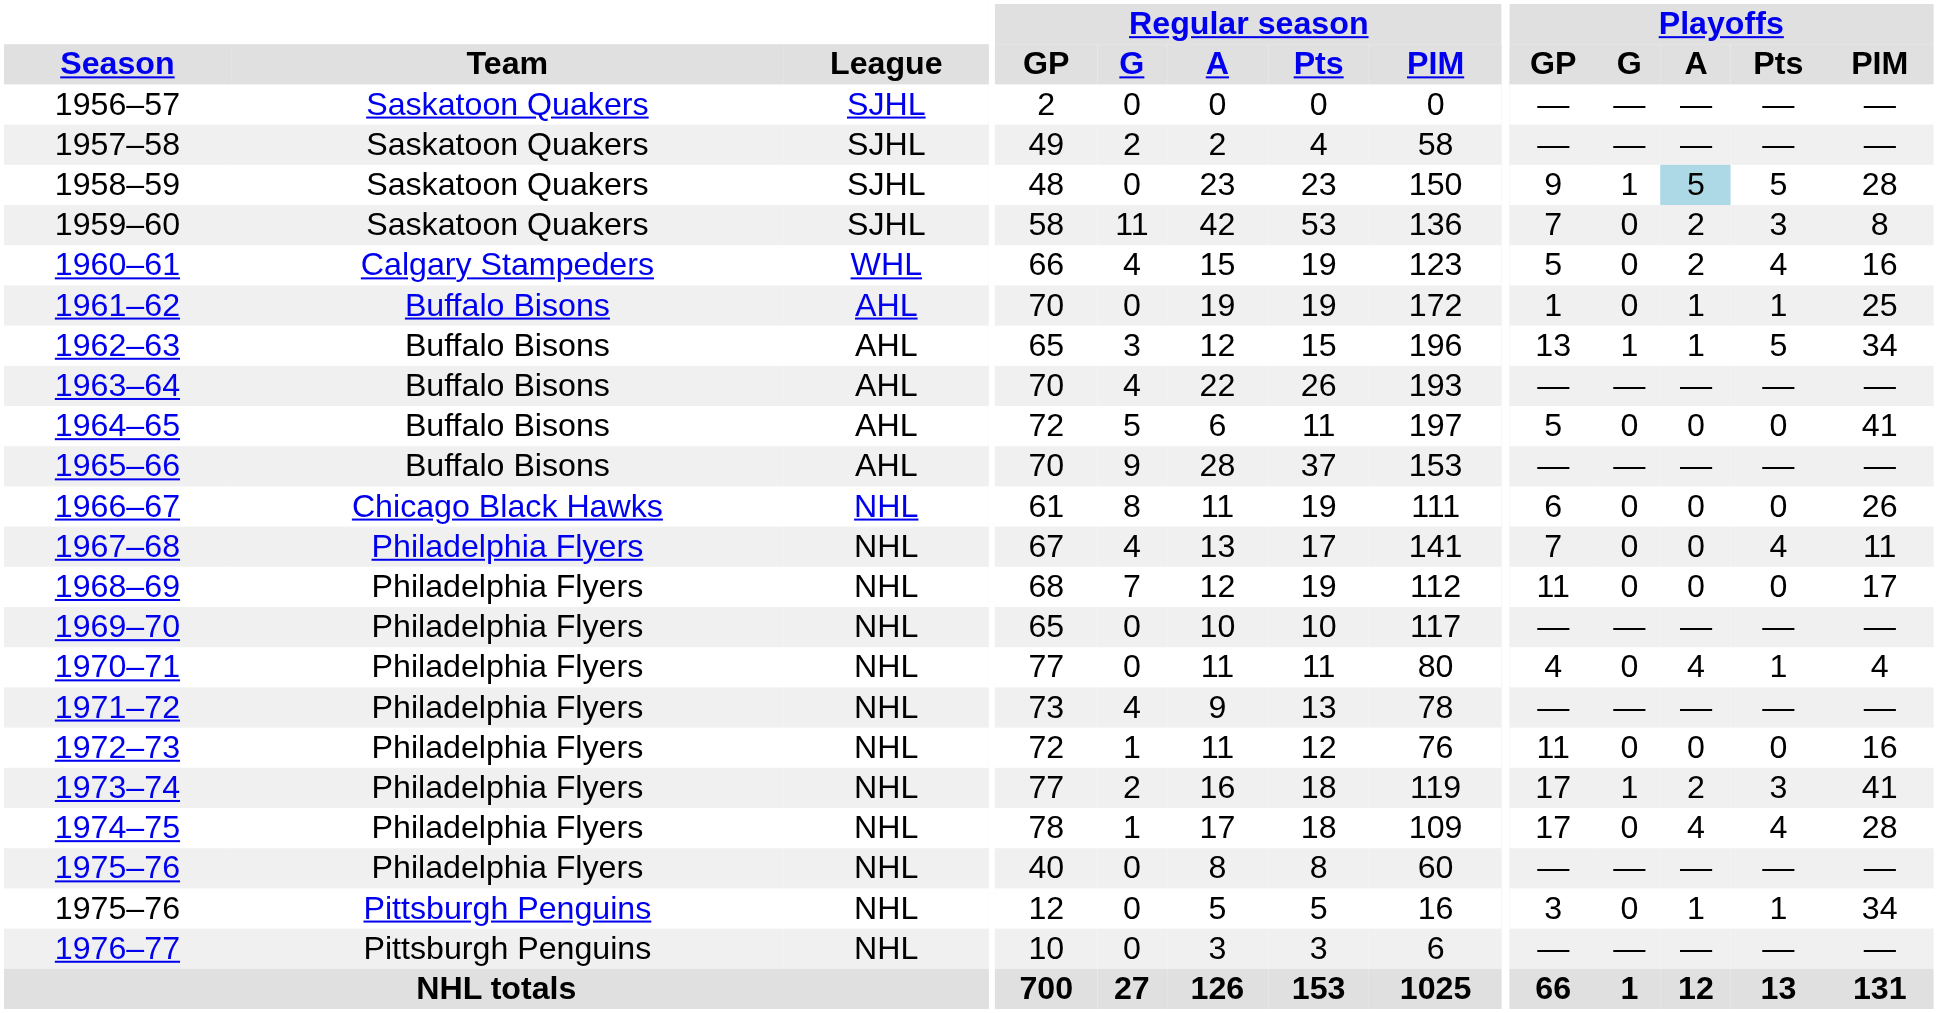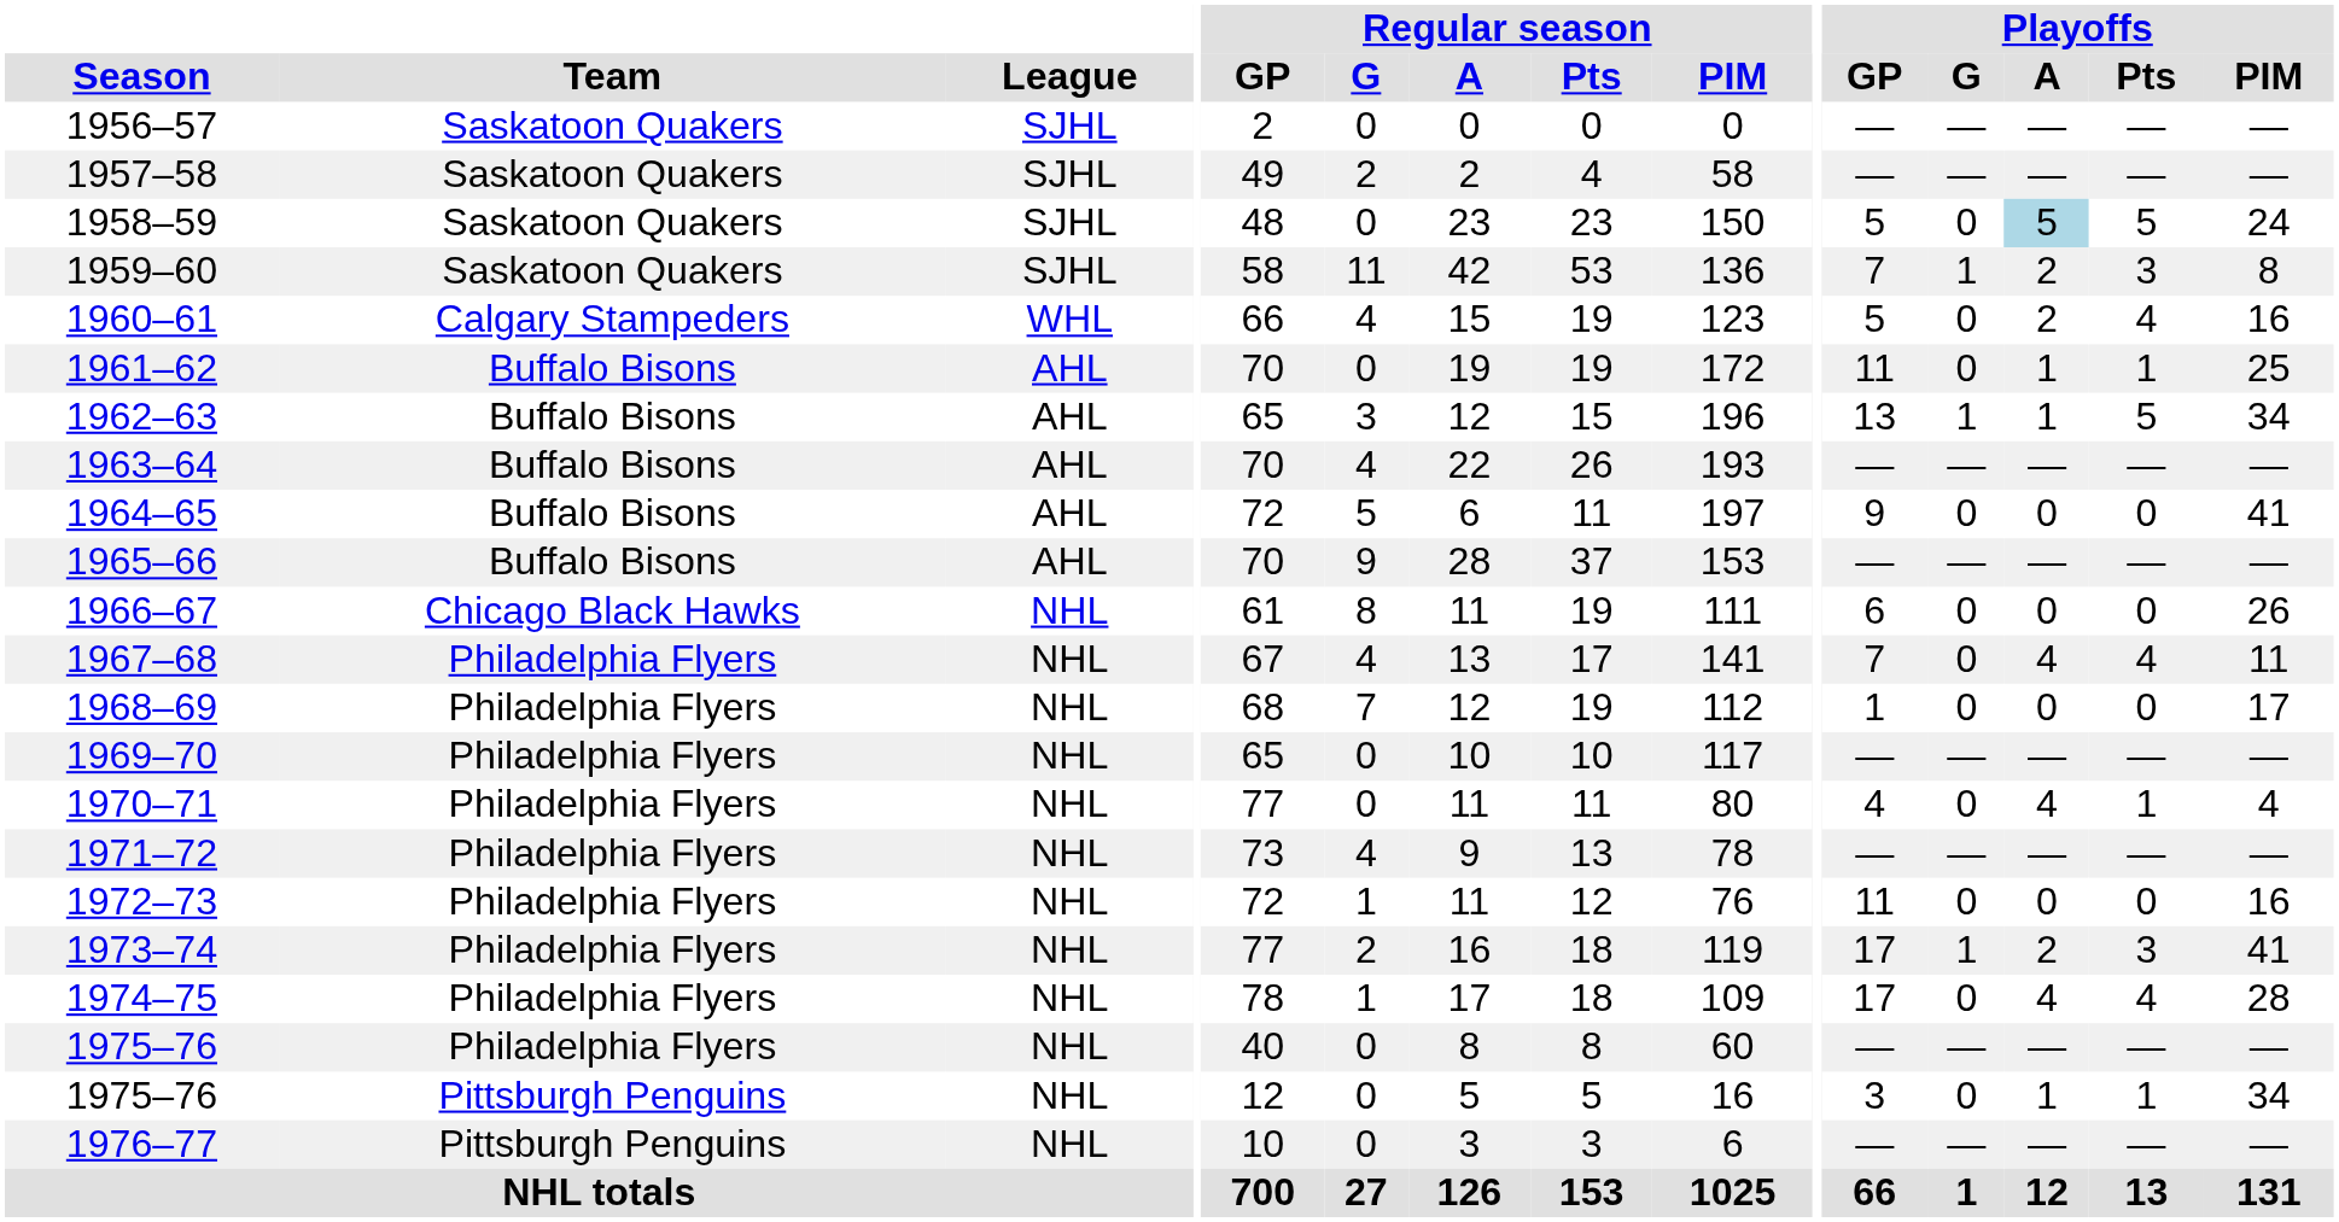 <table border="0" cellpadding="1" cellspacing="0" style="text-align:center; width:60em">
 <tr bgcolor="#e0e0e0">
 <th colspan="3" bgcolor="#ffffff"></th>
 <th rowspan="100" bgcolor="#ffffff"></th>
 <th colspan="5"><a href='#'>Regular season</a></th>
 <th rowspan="100" bgcolor="#ffffff"></th>
 <th colspan="5"><a href='#'>Playoffs</a></th>
 </tr>
 <tr bgcolor="#e0e0e0">
 <th><a href='#'>Season</a></th>
 <th>Team</th>
 <th>League</th>
 <th>GP</th>
 <th><a href='#'>G</a></th>
 <th><a href='#'>A</a></th>
 <th><a href='#'>Pts</a></th>
 <th><a href='#'>PIM</a></th>
 <th>GP</th>
 <th>G</th>
 <th>A</th>
 <th>Pts</th>
 <th>PIM</th>
 </tr>
 <tr>
 <td>1956–57</td>
 <td><a href='#'>Saskatoon Quakers</a></td>
 <td><a href='#'>SJHL</a></td>
 <td>2</td>
 <td>0</td>
 <td>0</td>
 <td>0</td>
 <td>0</td>
 <td>—</td>
 <td>—</td>
 <td>—</td>
 <td>—</td>
 <td>—</td>
 </tr>
 <tr bgcolor="#f0f0f0">
 <td>1957–58</td>
 <td>Saskatoon Quakers</td>
 <td>SJHL</td>
 <td>49</td>
 <td>2</td>
 <td>2</td>
 <td>4</td>
 <td>58</td>
 <td>—</td>
 <td>—</td>
 <td>—</td>
 <td>—</td>
 <td>—</td>
 </tr>
 <tr>
 <td>1958–59</td>
 <td>Saskatoon Quakers</td>
 <td>SJHL</td>
 <td>48</td>
 <td>0</td>
 <td>23</td>
 <td>23</td>
 <td>150</td>
-<td>9</td>
-<td>1</td>
+<td>5</td>
+<td>0</td>
 <td style="background: lightblue;">5</td>
 <td>5</td>
-<td>28</td>
+<td>24</td>
 </tr>
 <tr bgcolor="#f0f0f0">
 <td>1959–60</td>
 <td>Saskatoon Quakers</td>
 <td>SJHL</td>
 <td>58</td>
 <td>11</td>
 <td>42</td>
 <td>53</td>
 <td>136</td>
 <td>7</td>
-<td>0</td>
+<td>1</td>
 <td>2</td>
 <td>3</td>
 <td>8</td>
 </tr>
 <tr>
 <td><a href='#'>1960–61</a></td>
 <td><a href='#'>Calgary Stampeders</a></td>
 <td><a href='#'>WHL</a></td>
 <td>66</td>
 <td>4</td>
 <td>15</td>
 <td>19</td>
 <td>123</td>
 <td>5</td>
 <td>0</td>
 <td>2</td>
 <td>4</td>
 <td>16</td>
 </tr>
 <tr bgcolor="#f0f0f0">
 <td><a href='#'>1961–62</a></td>
 <td><a href='#'>Buffalo Bisons</a></td>
 <td><a href='#'>AHL</a></td>
 <td>70</td>
 <td>0</td>
 <td>19</td>
 <td>19</td>
 <td>172</td>
-<td>1</td>
+<td>11</td>
 <td>0</td>
 <td>1</td>
 <td>1</td>
 <td>25</td>
 </tr>
 <tr>
 <td><a href='#'>1962–63</a></td>
 <td>Buffalo Bisons</td>
 <td>AHL</td>
 <td>65</td>
 <td>3</td>
 <td>12</td>
 <td>15</td>
 <td>196</td>
 <td>13</td>
 <td>1</td>
 <td>1</td>
 <td>5</td>
 <td>34</td>
 </tr>
 <tr bgcolor="#f0f0f0">
 <td><a href='#'>1963–64</a></td>
 <td>Buffalo Bisons</td>
 <td>AHL</td>
 <td>70</td>
 <td>4</td>
 <td>22</td>
 <td>26</td>
 <td>193</td>
 <td>—</td>
 <td>—</td>
 <td>—</td>
 <td>—</td>
 <td>—</td>
 </tr>
 <tr>
 <td><a href='#'>1964–65</a></td>
 <td>Buffalo Bisons</td>
 <td>AHL</td>
 <td>72</td>
 <td>5</td>
 <td>6</td>
 <td>11</td>
 <td>197</td>
-<td>5</td>
+<td>9</td>
 <td>0</td>
 <td>0</td>
 <td>0</td>
 <td>41</td>
 </tr>
 <tr bgcolor="#f0f0f0">
 <td><a href='#'>1965–66</a></td>
 <td>Buffalo Bisons</td>
 <td>AHL</td>
 <td>70</td>
 <td>9</td>
 <td>28</td>
 <td>37</td>
 <td>153</td>
 <td>—</td>
 <td>—</td>
 <td>—</td>
 <td>—</td>
 <td>—</td>
 </tr>
 <tr>
 <td><a href='#'>1966–67</a></td>
 <td><a href='#'>Chicago Black Hawks</a></td>
 <td><a href='#'>NHL</a></td>
 <td>61</td>
 <td>8</td>
 <td>11</td>
 <td>19</td>
 <td>111</td>
 <td>6</td>
 <td>0</td>
 <td>0</td>
 <td>0</td>
 <td>26</td>
 </tr>
 <tr bgcolor="#f0f0f0">
 <td><a href='#'>1967–68</a></td>
 <td><a href='#'>Philadelphia Flyers</a></td>
 <td>NHL</td>
 <td>67</td>
 <td>4</td>
 <td>13</td>
 <td>17</td>
 <td>141</td>
 <td>7</td>
 <td>0</td>
-<td>0</td>
+<td>4</td>
 <td>4</td>
 <td>11</td>
 </tr>
 <tr>
 <td><a href='#'>1968–69</a></td>
 <td>Philadelphia Flyers</td>
 <td>NHL</td>
 <td>68</td>
 <td>7</td>
 <td>12</td>
 <td>19</td>
 <td>112</td>
-<td>11</td>
+<td>1</td>
 <td>0</td>
 <td>0</td>
 <td>0</td>
 <td>17</td>
 </tr>
 <tr bgcolor="#f0f0f0">
 <td><a href='#'>1969–70</a></td>
 <td>Philadelphia Flyers</td>
 <td>NHL</td>
 <td>65</td>
 <td>0</td>
 <td>10</td>
 <td>10</td>
 <td>117</td>
 <td>—</td>
 <td>—</td>
 <td>—</td>
 <td>—</td>
 <td>—</td>
 </tr>
 <tr>
 <td><a href='#'>1970–71</a></td>
 <td>Philadelphia Flyers</td>
 <td>NHL</td>
 <td>77</td>
 <td>0</td>
 <td>11</td>
 <td>11</td>
 <td>80</td>
 <td>4</td>
 <td>0</td>
 <td>4</td>
 <td>1</td>
 <td>4</td>
 </tr>
 <tr bgcolor="#f0f0f0">
 <td><a href='#'>1971–72</a></td>
 <td>Philadelphia Flyers</td>
 <td>NHL</td>
 <td>73</td>
 <td>4</td>
 <td>9</td>
 <td>13</td>
 <td>78</td>
 <td>—</td>
 <td>—</td>
 <td>—</td>
 <td>—</td>
 <td>—</td>
 </tr>
 <tr>
 <td><a href='#'>1972–73</a></td>
 <td>Philadelphia Flyers</td>
 <td>NHL</td>
 <td>72</td>
 <td>1</td>
 <td>11</td>
 <td>12</td>
 <td>76</td>
 <td>11</td>
 <td>0</td>
 <td>0</td>
 <td>0</td>
 <td>16</td>
 </tr>
 <tr bgcolor="#f0f0f0">
 <td><a href='#'>1973–74</a></td>
 <td>Philadelphia Flyers</td>
 <td>NHL</td>
 <td>77</td>
 <td>2</td>
 <td>16</td>
 <td>18</td>
 <td>119</td>
 <td>17</td>
 <td>1</td>
 <td>2</td>
 <td>3</td>
 <td>41</td>
 </tr>
 <tr>
 <td><a href='#'>1974–75</a></td>
 <td>Philadelphia Flyers</td>
 <td>NHL</td>
 <td>78</td>
 <td>1</td>
 <td>17</td>
 <td>18</td>
 <td>109</td>
 <td>17</td>
 <td>0</td>
 <td>4</td>
 <td>4</td>
 <td>28</td>
 </tr>
 <tr bgcolor="#f0f0f0">
 <td><a href='#'>1975–76</a></td>
 <td>Philadelphia Flyers</td>
 <td>NHL</td>
 <td>40</td>
 <td>0</td>
 <td>8</td>
 <td>8</td>
 <td>60</td>
 <td>—</td>
 <td>—</td>
 <td>—</td>
 <td>—</td>
 <td>—</td>
 </tr>
 <tr>
 <td>1975–76</td>
 <td><a href='#'>Pittsburgh Penguins</a></td>
 <td>NHL</td>
 <td>12</td>
 <td>0</td>
 <td>5</td>
 <td>5</td>
 <td>16</td>
 <td>3</td>
 <td>0</td>
 <td>1</td>
 <td>1</td>
 <td>34</td>
 </tr>
 <tr bgcolor="#f0f0f0">
 <td><a href='#'>1976–77</a></td>
 <td>Pittsburgh Penguins</td>
 <td>NHL</td>
 <td>10</td>
 <td>0</td>
 <td>3</td>
 <td>3</td>
 <td>6</td>
 <td>—</td>
 <td>—</td>
 <td>—</td>
 <td>—</td>
 <td>—</td>
 </tr>
 <tr bgcolor="#e0e0e0">
 <th colspan="3">NHL totals</th>
 <th>700</th>
 <th>27</th>
 <th>126</th>
 <th>153</th>
 <th>1025</th>
 <th>66</th>
 <th>1</th>
 <th>12</th>
 <th>13</th>
 <th>131</th>
 </tr>
 </table>
